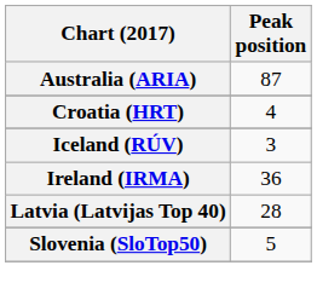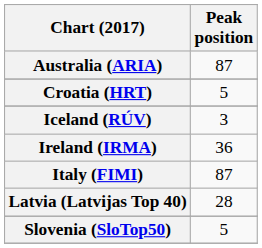 <table class="wikitable sortable plainrowheaders" style="text-align:center">
 <tr>
 <th scope="col">Chart (2017)</th>
 <th scope="col">Peak<br>position</th>
 </tr>
 <tr>
 <th scope="row">Australia (<a href='#'>ARIA</a>)</th>
 <td>87</td>
 </tr>
 <tr>
 </tr>
 <tr>
 </tr>
 <tr>
 </tr>
 <tr>
 <th scope="row">Croatia (<a href='#'>HRT</a>)</th>
-<td>4</td>
+<td>5</td>
 </tr>
 <tr>
 </tr>
 <tr>
 </tr>
 <tr>
 </tr>
 <tr>
 </tr>
 <tr>
 </tr>
 <tr>
 </tr>
 <tr>
 </tr>
 <tr>
 <th scope="row">Iceland (<a href='#'>RÚV</a>)</th>
 <td>3</td>
 </tr>
 <tr>
 <th scope="row">Ireland (<a href='#'>IRMA</a>)</th>
 <td>36</td>
+</tr>
+<tr>
+<th scope="row">Italy (<a href='#'>FIMI</a>)</th>
+<td>87</td>
 </tr>
 <tr>
 <th scope="row">Latvia (Latvijas Top 40)</th>
 <td>28</td>
 </tr>
 <tr>
 </tr>
 <tr>
 </tr>
 <tr>
 </tr>
 <tr>
 </tr>
 <tr>
 </tr>
 <tr>
 </tr>
 <tr>
 </tr>
 <tr>
 </tr>
 <tr>
 <th scope="row">Slovenia (<a href='#'>SloTop50</a>)</th>
 <td>5</td>
 </tr>
 <tr>
 </tr>
 <tr>
 </tr>
 <tr>
 </tr>
 </table>
